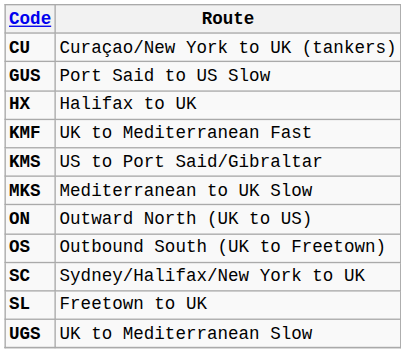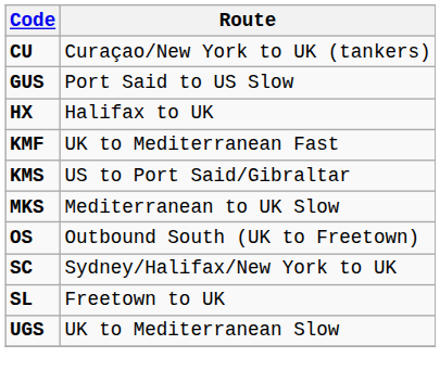 <table class="wikitable" align=right style="margin:0 0 1em 1em">
 <tr>
 <th><a href='#'>Code</a></th>
 <th>Route</th>
 </tr>
 <tr>
 <td><strong>CU</strong></td>
 <td>Curaçao/New York to UK (tankers)</td>
 </tr>
 <tr>
 <td><strong>GUS</strong></td>
 <td>Port Said to US Slow</td>
 </tr>
 <tr>
 <td><strong>HX</strong></td>
 <td>Halifax to UK</td>
 </tr>
 <tr>
 <td><strong>KMF</strong></td>
 <td>UK to Mediterranean Fast</td>
 </tr>
 <tr>
 <td><strong>KMS</strong></td>
 <td>US to Port Said/Gibraltar</td>
 </tr>
 <tr>
 <td><strong>MKS</strong></td>
 <td>Mediterranean to UK Slow</td>
 </tr>
 <tr>
-<td><strong>ON</strong></td>
-<td>Outward North (UK to US)</td>
-</tr>
-<tr>
 <td><strong>OS</strong></td>
 <td>Outbound South (UK to Freetown)</td>
 </tr>
 <tr>
 <td><strong>SC</strong></td>
 <td>Sydney/Halifax/New York to UK</td>
 </tr>
 <tr>
 <td><strong>SL</strong></td>
 <td>Freetown to UK</td>
 </tr>
 <tr>
 <td><strong>UGS</strong></td>
 <td>UK to Mediterranean Slow</td>
 </tr>
 <tr>
 </tr>
 </table>
